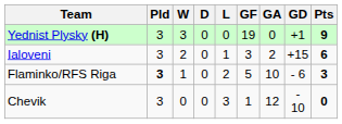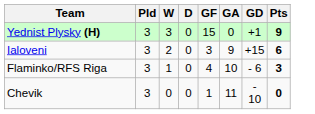 <table class="wikitable" style="text-align:center;">
 <tr>
 <th width=175>Team</th>
 <th width=20 abbr="Played">Pld</th>
 <th width=20 abbr="Won">W</th>
 <th width=20 abbr="Drawn">D</th>
-<th width=20 abbr="Lost">L</th>
 <th width=20 abbr="Goals for">GF</th>
 <th width=20 abbr="Goals against">GA</th>
 <th width=20 abbr="Goal difference">GD</th>
 <th width=20 abbr="Points">Pts</th>
 </tr>
 <tr bgcolor="#ccffcc">
 <td align=left> <a href='#'>Yednist Plysky</a> <strong>(H)</strong></td>
 <td>3</td>
 <td>3</td>
 <td>0</td>
-<td>0</td>
-<td>19</td>
+<td>15</td>
 <td>0</td>
 <td>+1</td>
 <td><strong>9</strong></td>
 </tr>
 <tr>
 <td align=left> <a href='#'>Ialoveni</a></td>
 <td>3</td>
 <td>2</td>
 <td>0</td>
-<td>1</td>
 <td>3</td>
-<td>2</td>
+<td>9</td>
 <td>+15</td>
 <td><strong>6</strong></td>
 </tr>
 <tr>
 <td align=left> Flaminko/RFS Riga</td>
-<td><strong>3</strong></td>
+<td>3</td>
 <td>1</td>
 <td>0</td>
-<td>2</td>
-<td>5</td>
+<td>4</td>
 <td>10</td>
 <td>- 6</td>
 <td><strong>3</strong></td>
 </tr>
 <tr>
 <td align=left> Chevik</td>
 <td>3</td>
 <td>0</td>
 <td>0</td>
-<td>3</td>
 <td>1</td>
-<td>12</td>
+<td>11</td>
 <td>- 10</td>
 <td><strong>0</strong></td>
 </tr>
 </table>
